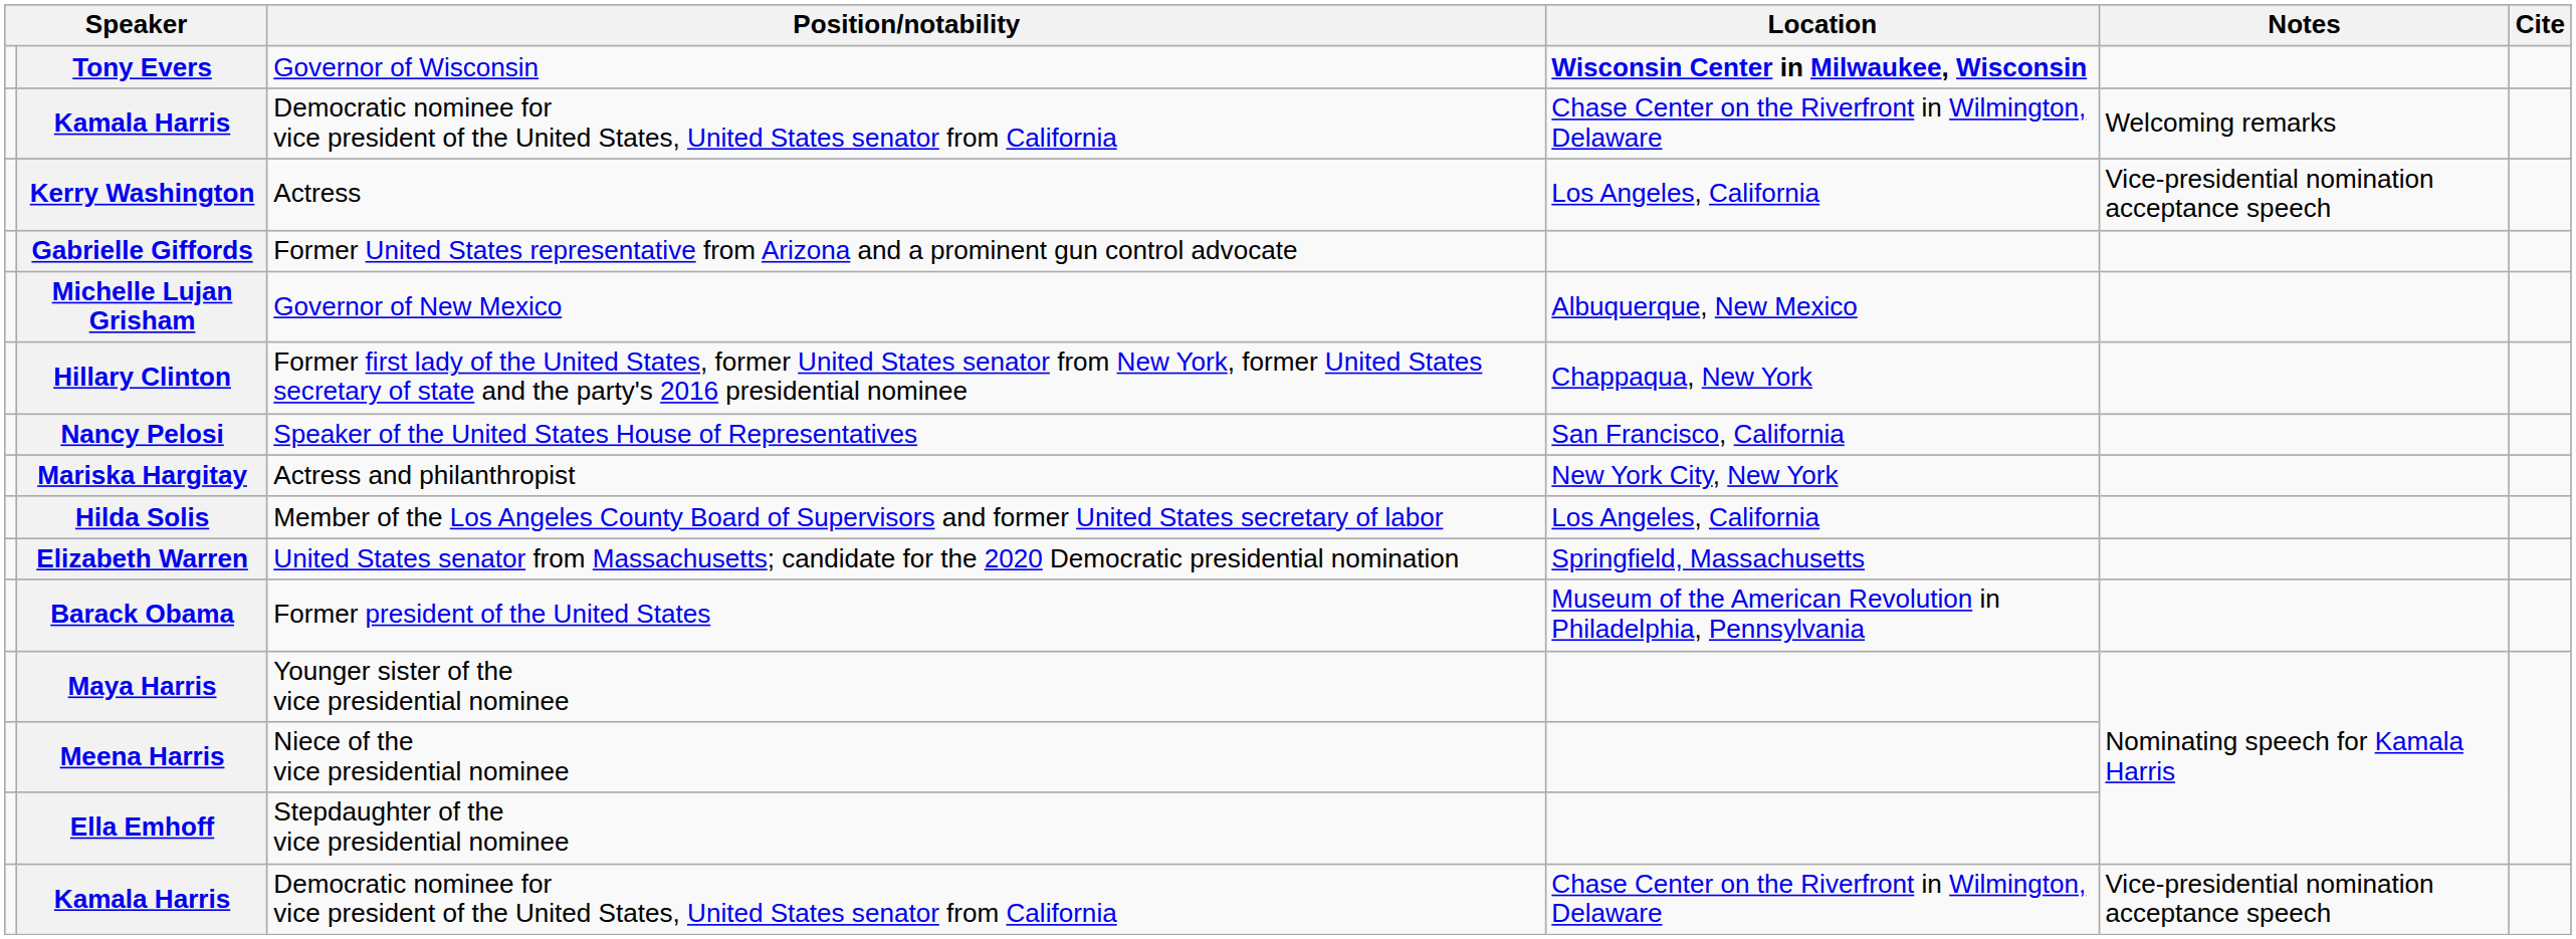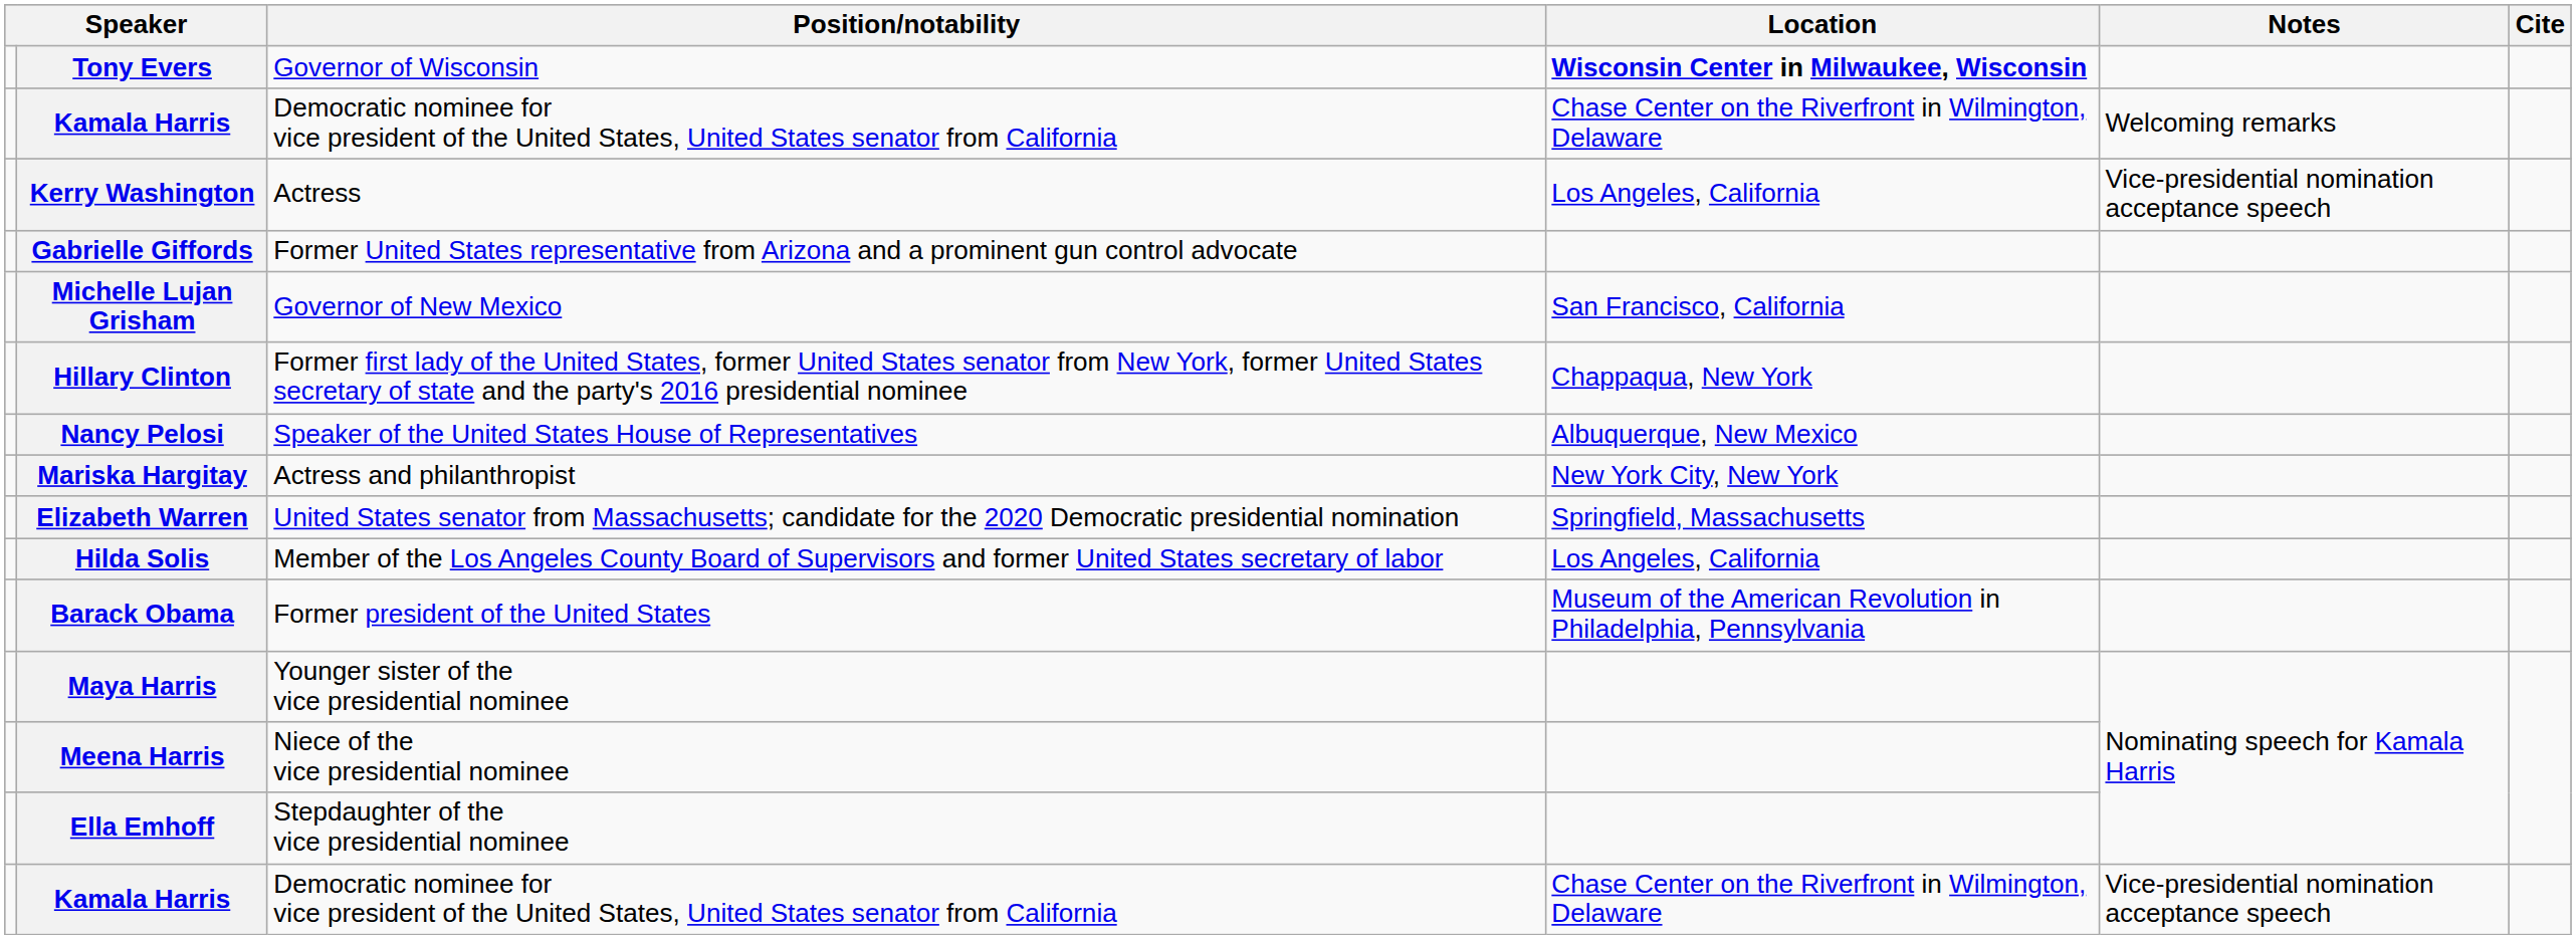 <table class="wikitable plainrowheaders">
 <tr>
 <th scope="col" colspan=2>Speaker</th>
 <th scope="col">Position/notability</th>
 <th scope="col">Location</th>
 <th scope="col">Notes</th>
 <th scope="col">Cite</th>
 </tr>
 <tr>
 <td></td>
 <th scope="row"><a href='#'>Tony Evers</a></th>
 <td><a href='#'>Governor of Wisconsin</a></td>
 <td><strong><a href='#'>Wisconsin Center</a> in <a href='#'>Milwaukee</a>, <a href='#'>Wisconsin</a></strong></td>
 <td></td>
 <td></td>
 </tr>
 <tr>
 <td></td>
 <th scope="row"><a href='#'>Kamala Harris</a></th>
 <td>Democratic nominee for <br> vice president of the United States, <a href='#'>United States senator</a> from <a href='#'>California</a></td>
 <td><a href='#'>Chase Center on the Riverfront</a> in <a href='#'>Wilmington, Delaware</a></td>
 <td>Welcoming remarks</td>
 <td></td>
 </tr>
 <tr>
 <td></td>
 <th scope="row"><a href='#'>Kerry Washington</a></th>
 <td>Actress</td>
 <td><a href='#'>Los Angeles</a>, <a href='#'>California</a></td>
 <td>Vice-presidential nomination acceptance speech</td>
 <td></td>
 </tr>
 <tr>
 <td></td>
 <th scope="row"><a href='#'>Gabrielle Giffords</a></th>
 <td>Former <a href='#'>United States representative</a> from <a href='#'>Arizona</a> and a prominent gun control advocate</td>
 <td></td>
 <td></td>
 <td></td>
 </tr>
 <tr>
 <td></td>
 <th scope="row"><a href='#'>Michelle Lujan Grisham</a></th>
 <td><a href='#'>Governor of New Mexico</a></td>
-<td><a href='#'>Albuquerque</a>, <a href='#'>New Mexico</a></td>
+<td><a href='#'>San Francisco</a>, <a href='#'>California</a></td>
 <td></td>
 <td></td>
 </tr>
 <tr>
 <td></td>
 <th scope="row"><a href='#'>Hillary Clinton</a></th>
 <td>Former <a href='#'>first lady of the United States</a>, former <a href='#'>United States senator</a> from <a href='#'>New York</a>, former <a href='#'>United States secretary of state</a> and the party's <a href='#'>2016</a> presidential nominee</td>
 <td><a href='#'>Chappaqua</a>, <a href='#'>New York</a></td>
 <td></td>
 <td></td>
 </tr>
 <tr>
 <td></td>
 <th scope="row"><a href='#'>Nancy Pelosi</a></th>
 <td><a href='#'>Speaker of the United States House of Representatives</a></td>
-<td><a href='#'>San Francisco</a>, <a href='#'>California</a></td>
+<td><a href='#'>Albuquerque</a>, <a href='#'>New Mexico</a></td>
 <td></td>
 <td></td>
 </tr>
 <tr>
 <td></td>
 <th scope="row"><a href='#'>Mariska Hargitay</a></th>
 <td>Actress and philanthropist</td>
 <td><a href='#'>New York City</a>, <a href='#'>New York</a></td>
 <td></td>
 <td></td>
 </tr>
 <tr>
 <td></td>
-<th scope="row"><a href='#'>Hilda Solis</a></th>
-<td>Member of the <a href='#'>Los Angeles County Board of Supervisors</a> and former <a href='#'>United States secretary of labor</a></td>
-<td><a href='#'>Los Angeles</a>, <a href='#'>California</a></td>
+<th scope="row"><a href='#'>Elizabeth Warren</a></th>
+<td><a href='#'>United States senator</a> from <a href='#'>Massachusetts</a>; candidate for the <a href='#'>2020</a> Democratic presidential nomination</td>
+<td><a href='#'>Springfield, Massachusetts</a></td>
 <td></td>
 <td></td>
 </tr>
 <tr>
 <td></td>
-<th scope="row"><a href='#'>Elizabeth Warren</a></th>
-<td><a href='#'>United States senator</a> from <a href='#'>Massachusetts</a>; candidate for the <a href='#'>2020</a> Democratic presidential nomination</td>
-<td><a href='#'>Springfield, Massachusetts</a></td>
+<th scope="row"><a href='#'>Hilda Solis</a></th>
+<td>Member of the <a href='#'>Los Angeles County Board of Supervisors</a> and former <a href='#'>United States secretary of labor</a></td>
+<td><a href='#'>Los Angeles</a>, <a href='#'>California</a></td>
 <td></td>
 <td></td>
 </tr>
 <tr>
 <td></td>
 <th scope="row"><a href='#'>Barack Obama</a></th>
 <td>Former <a href='#'>president of the United States</a></td>
 <td><a href='#'>Museum of the American Revolution</a> in <a href='#'>Philadelphia</a>, <a href='#'>Pennsylvania</a></td>
 <td></td>
 <td></td>
 </tr>
 <tr>
 <td></td>
 <th scope="row"><a href='#'>Maya Harris</a></th>
 <td>Younger sister of the<br>vice presidential nominee</td>
 <td></td>
 <td rowspan=3>Nominating speech for <a href='#'>Kamala Harris</a></td>
 <td rowspan=3></td>
 </tr>
 <tr>
 <td></td>
 <th scope="row"><a href='#'>Meena Harris</a></th>
 <td>Niece of the<br>vice presidential nominee</td>
 <td></td>
 </tr>
 <tr>
 <td></td>
 <th scope="row"><a href='#'>Ella Emhoff</a></th>
 <td>Stepdaughter of the<br>vice presidential nominee</td>
 <td></td>
 </tr>
 <tr>
 <td></td>
 <th scope="row"><a href='#'>Kamala Harris</a></th>
 <td>Democratic nominee for<br>vice president of the United States, <a href='#'>United States senator</a> from <a href='#'>California</a></td>
 <td><a href='#'>Chase Center on the Riverfront</a> in <a href='#'>Wilmington, Delaware</a></td>
 <td>Vice-presidential nomination acceptance speech</td>
 <td></td>
 </tr>
 </table>
